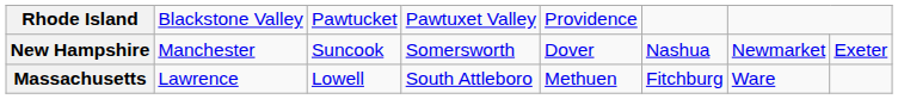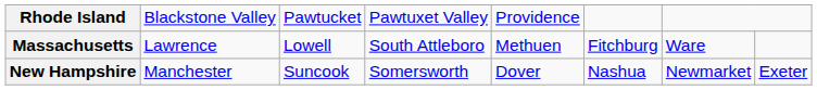 <table class="wikitable" style="margin: 1em auto 1em auto;">
 <tr>
 <th>Rhode Island</th>
 <td><a href='#'>Blackstone Valley</a></td>
 <td><a href='#'>Pawtucket</a></td>
 <td><a href='#'>Pawtuxet Valley</a></td>
 <td><a href='#'>Providence</a></td>
+<td></td>
+</tr>
+<tr>
+<th>Massachusetts</th>
+<td><a href='#'>Lawrence</a></td>
+<td><a href='#'>Lowell</a></td>
+<td><a href='#'>South Attleboro</a></td>
+<td><a href='#'>Methuen</a></td>
+<td><a href='#'>Fitchburg</a></td>
+<td><a href='#'>Ware</a></td>
 <td></td>
 </tr>
 <tr>
 <th>New Hampshire</th>
 <td><a href='#'>Manchester</a></td>
 <td><a href='#'>Suncook</a></td>
 <td><a href='#'>Somersworth</a></td>
 <td><a href='#'>Dover</a></td>
 <td><a href='#'>Nashua</a></td>
 <td><a href='#'>Newmarket</a></td>
 <td><a href='#'>Exeter</a></td>
 </tr>
-<tr>
-<th>Massachusetts</th>
-<td><a href='#'>Lawrence</a></td>
-<td><a href='#'>Lowell</a></td>
-<td><a href='#'>South Attleboro</a></td>
-<td><a href='#'>Methuen</a></td>
-<td><a href='#'>Fitchburg</a></td>
-<td><a href='#'>Ware</a></td>
-<td></td>
-</tr>
 </table>
